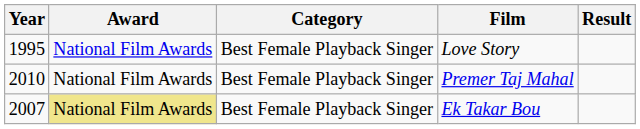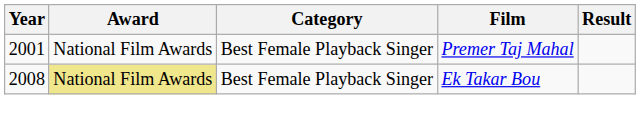 <table class="wikitable" style="font-size: 95%;">
 <tr>
 <th>Year</th>
 <th>Award</th>
 <th>Category</th>
 <th>Film</th>
 <th>Result</th>
 </tr>
 <tr>
-<td>1995</td>
-<td><a href='#'>National Film Awards</a></td>
-<td>Best Female Playback Singer</td>
-<td><em>Love Story</em></td>
-<td></td>
-</tr>
-<tr>
-<td>2010</td>
+<td>2001</td>
 <td>National Film Awards</td>
 <td>Best Female Playback Singer</td>
 <td><em><a href='#'>Premer Taj Mahal</a></em></td>
 <td></td>
 </tr>
 <tr>
-<td>2007</td>
+<td>2008</td>
 <td style="background: khaki;">National Film Awards</td>
 <td>Best Female Playback Singer</td>
 <td><em><a href='#'>Ek Takar Bou</a></em></td>
 <td></td>
 </tr>
 </table>
